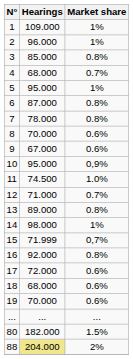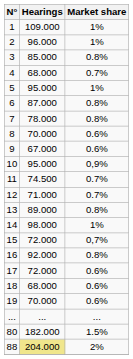 <table class="wikitable sortable centre">
 <tr>
 <th>N°</th>
 <th>Hearings</th>
 <th>Market share</th>
 </tr>
 <tr align="center">
 <td>1</td>
 <td>109.000</td>
 <td>1%</td>
 </tr>
 <tr align="center">
 <td>2</td>
 <td>96.000</td>
 <td>1%</td>
 </tr>
 <tr align="center">
 <td>3</td>
 <td>85.000</td>
 <td>0.8%</td>
 </tr>
 <tr align="center">
 <td>4</td>
 <td>68.000</td>
 <td>0.7%</td>
 </tr>
 <tr align="center">
 <td>5</td>
 <td>95.000</td>
 <td>1%</td>
 </tr>
 <tr align="center">
 <td>6</td>
 <td>87.000</td>
 <td>0.8%</td>
 </tr>
 <tr align="center">
 <td>7</td>
 <td>78.000</td>
 <td>0.8%</td>
 </tr>
 <tr align="center">
 <td>8</td>
 <td>70.000</td>
 <td>0.6%</td>
 </tr>
 <tr align="center">
 <td>9</td>
 <td>67.000</td>
 <td>0.6%</td>
 </tr>
 <tr align="center">
 <td>10</td>
 <td>95.000</td>
 <td>0,9%</td>
 </tr>
 <tr align="center">
 <td>11</td>
 <td>74.500</td>
-<td>1.0%</td>
+<td>0.7%</td>
 </tr>
 <tr align="center">
 <td>12</td>
 <td>71.000</td>
 <td>0.7%</td>
 </tr>
 <tr align="center">
 <td>13</td>
 <td>89.000</td>
 <td>0.8%</td>
 </tr>
 <tr align="center">
 <td>14</td>
 <td>98.000</td>
 <td>1%</td>
 </tr>
 <tr align="center">
 <td>15</td>
-<td>71.999</td>
+<td>72.000</td>
 <td>0,7%</td>
 </tr>
 <tr align="center">
 <td>16</td>
 <td>92.000</td>
 <td>0.8%</td>
 </tr>
 <tr align="center">
 <td>17</td>
 <td>72.000</td>
 <td>0.6%</td>
 </tr>
 <tr align="center">
 <td>18</td>
 <td>68.000</td>
 <td>0.6%</td>
 </tr>
 <tr align="center">
 <td>19</td>
 <td>70.000</td>
 <td>0.6%</td>
 </tr>
 <tr align="center">
 <td>...</td>
 <td>...</td>
 <td>...</td>
 </tr>
 <tr align="center">
 <td>80</td>
 <td>182.000</td>
 <td>1.5%</td>
 </tr>
 <tr align="center">
 <td>88</td>
 <td style="background: khaki;">204.000</td>
 <td>2%</td>
 </tr>
 <tr align="center">
 </tr>
 </table>
